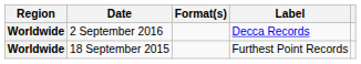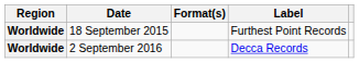 <table class="wikitable plainrowheaders">
 <tr>
 <th scope="col">Region</th>
 <th scope="col">Date</th>
 <th scope="col">Format(s)</th>
 <th scope="col">Label</th>
 <th scope="col"></th>
 </tr>
 <tr>
 <th scope="row">Worldwide</th>
+<td>18 September 2015</td>
+<td></td>
+<td>Furthest Point Records</td>
+<td style="text-align:center;"></td>
+</tr>
+<tr>
+<th scope="row">Worldwide</th>
 <td>2 September 2016</td>
 <td></td>
 <td><a href='#'>Decca Records</a></td>
 <td style="text-align:center;"></td>
 </tr>
-<tr>
-<th scope="row">Worldwide</th>
-<td>18 September 2015</td>
-<td></td>
-<td>Furthest Point Records</td>
-<td style="text-align:center;"></td>
-</tr>
 </table>
